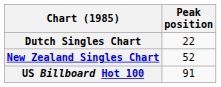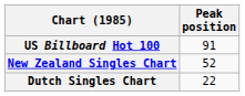 <table class="wikitable sortable plainrowheaders" style="text-align:center">
 <tr>
 <th>Chart (1985)</th>
 <th>Peak<br>position</th>
 </tr>
 <tr>
-<th scope="row">Dutch Singles Chart</th>
-<td>22</td>
+<th scope="row">US <em>Billboard</em> <a href='#'>Hot 100</a></th>
+<td>91</td>
 </tr>
 <tr>
 <th scope="row"><a href='#'>New Zealand Singles Chart</a></th>
 <td>52</td>
 </tr>
 <tr>
-<th scope="row">US <em>Billboard</em> <a href='#'>Hot 100</a></th>
-<td>91</td>
+<th scope="row">Dutch Singles Chart</th>
+<td>22</td>
 </tr>
 </table>
